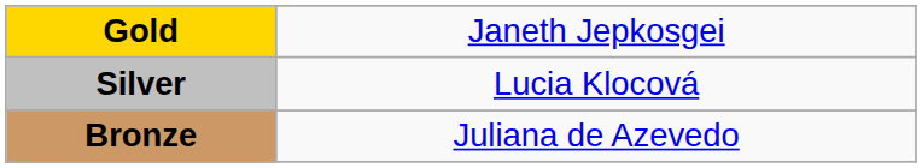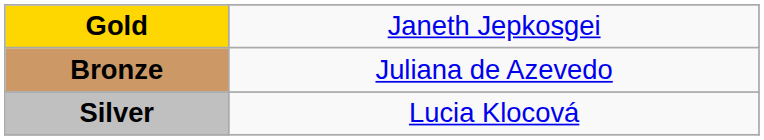 <table class="wikitable" style="text-align:center; " width="35%">
 <tr>
 <td bgcolor="gold"><strong>Gold</strong></td>
 <td><a href='#'>Janeth Jepkosgei</a><br>  <small><em></em></small></td>
 </tr>
 <tr>
+<td bgcolor="CC9966"><strong>Bronze</strong></td>
+<td><a href='#'>Juliana de Azevedo</a><br>  <small><em></em></small></td>
+</tr>
+<tr>
 <td bgcolor="silver"><strong>Silver</strong></td>
 <td><a href='#'>Lucia Klocová</a><br>  <small><em></em></small></td>
 </tr>
-<tr>
-<td bgcolor="CC9966"><strong>Bronze</strong></td>
-<td><a href='#'>Juliana de Azevedo</a><br>  <small><em></em></small></td>
-</tr>
 </table>
